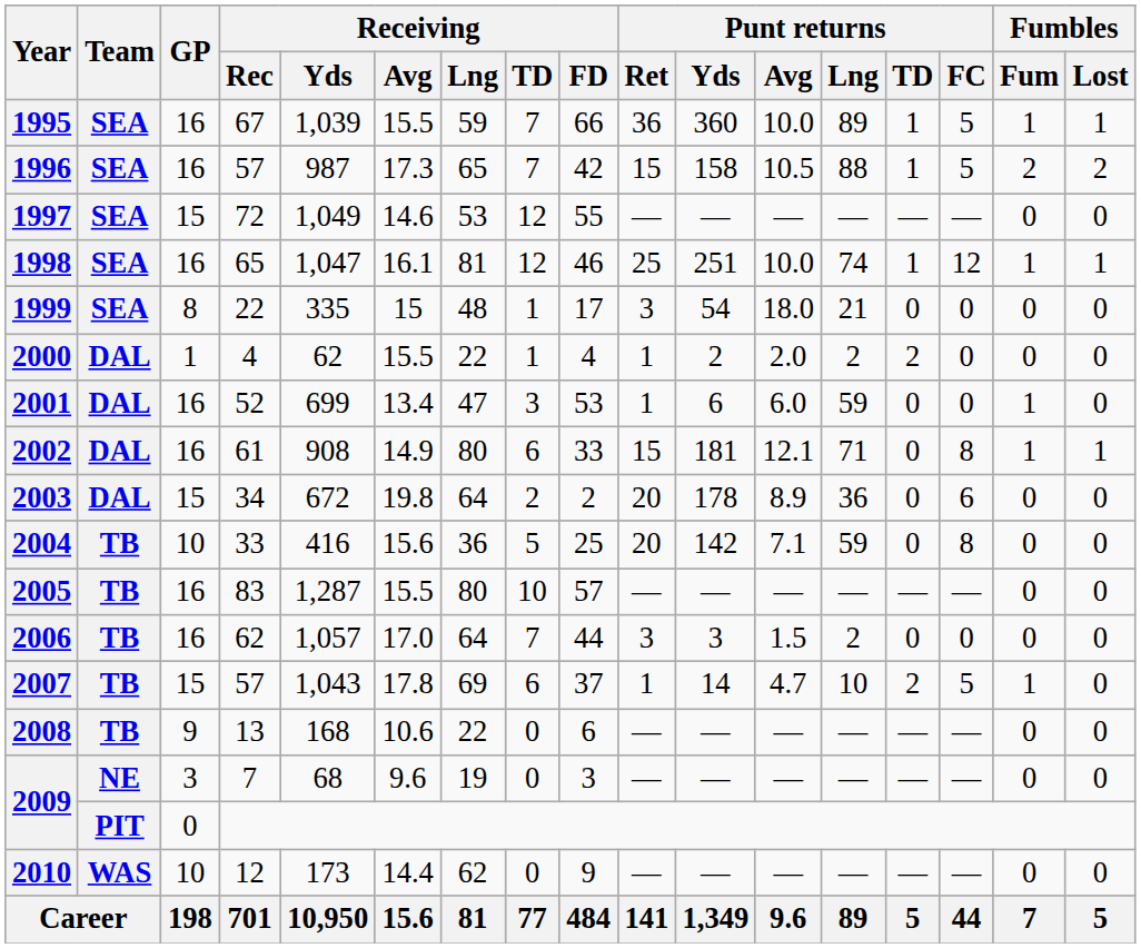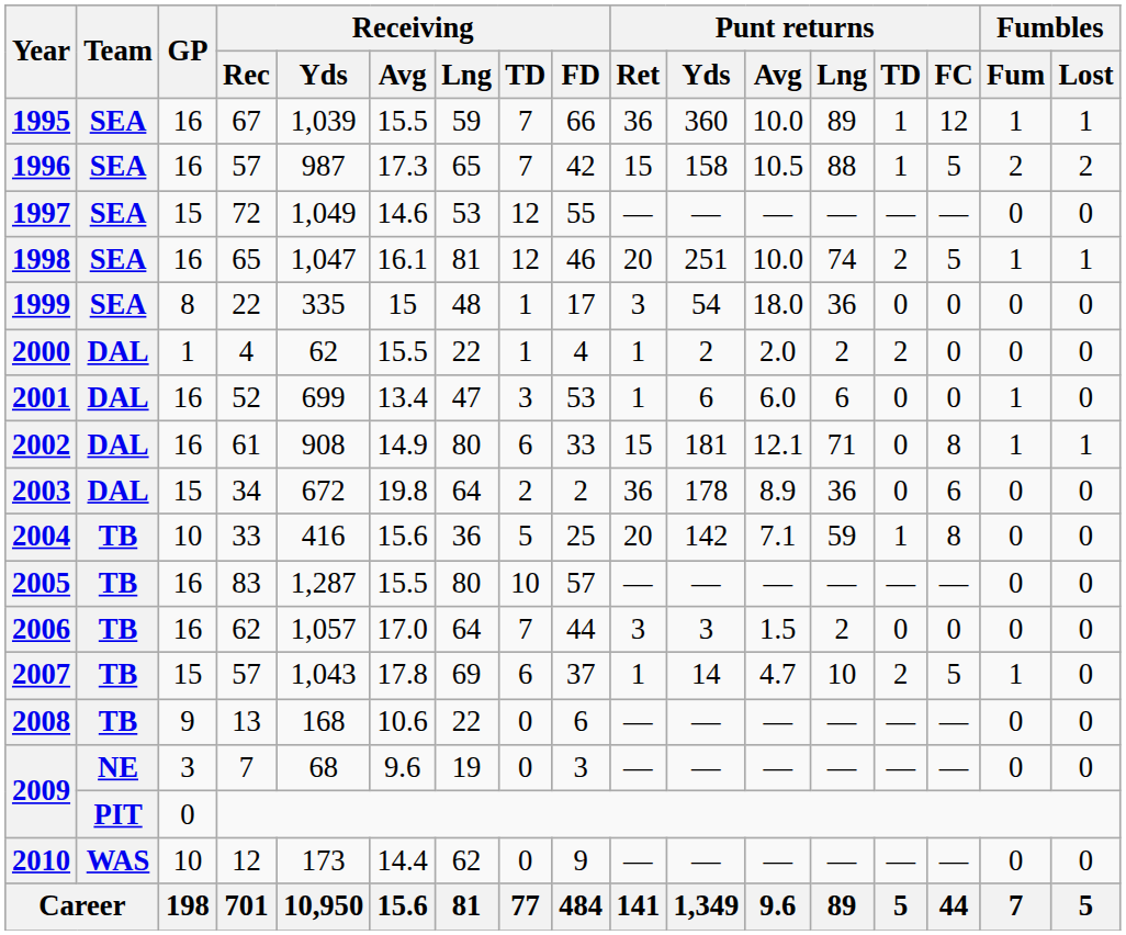 <table class="wikitable" style="text-align:center">
 <tr>
 <th rowspan="2">Year</th>
 <th rowspan="2">Team</th>
 <th rowspan="2">GP</th>
 <th colspan="6">Receiving</th>
 <th colspan="6">Punt returns</th>
 <th colspan="2">Fumbles</th>
 </tr>
 <tr>
 <th>Rec</th>
 <th>Yds</th>
 <th>Avg</th>
 <th>Lng</th>
 <th>TD</th>
 <th>FD</th>
 <th>Ret</th>
 <th>Yds</th>
 <th>Avg</th>
 <th>Lng</th>
 <th>TD</th>
 <th>FC</th>
 <th>Fum</th>
 <th>Lost</th>
 </tr>
 <tr>
 <th><a href='#'>1995</a></th>
 <th><a href='#'>SEA</a></th>
 <td>16</td>
 <td>67</td>
 <td>1,039</td>
 <td>15.5</td>
 <td>59</td>
 <td>7</td>
 <td>66</td>
 <td>36</td>
 <td>360</td>
 <td>10.0</td>
 <td>89</td>
 <td>1</td>
-<td>5</td>
+<td>12</td>
 <td>1</td>
 <td>1</td>
 </tr>
 <tr>
 <th><a href='#'>1996</a></th>
 <th><a href='#'>SEA</a></th>
 <td>16</td>
 <td>57</td>
 <td>987</td>
 <td>17.3</td>
 <td>65</td>
 <td>7</td>
 <td>42</td>
 <td>15</td>
 <td>158</td>
 <td>10.5</td>
 <td>88</td>
 <td>1</td>
 <td>5</td>
 <td>2</td>
 <td>2</td>
 </tr>
 <tr>
 <th><a href='#'>1997</a></th>
 <th><a href='#'>SEA</a></th>
 <td>15</td>
 <td>72</td>
 <td>1,049</td>
 <td>14.6</td>
 <td>53</td>
 <td>12</td>
 <td>55</td>
 <td>—</td>
 <td>—</td>
 <td>—</td>
 <td>—</td>
 <td>—</td>
 <td>—</td>
 <td>0</td>
 <td>0</td>
 </tr>
 <tr>
 <th><a href='#'>1998</a></th>
 <th><a href='#'>SEA</a></th>
 <td>16</td>
 <td>65</td>
 <td>1,047</td>
 <td>16.1</td>
 <td>81</td>
 <td>12</td>
 <td>46</td>
-<td>25</td>
+<td>20</td>
 <td>251</td>
 <td>10.0</td>
 <td>74</td>
-<td>1</td>
-<td>12</td>
+<td>2</td>
+<td>5</td>
 <td>1</td>
 <td>1</td>
 </tr>
 <tr>
 <th><a href='#'>1999</a></th>
 <th><a href='#'>SEA</a></th>
 <td>8</td>
 <td>22</td>
 <td>335</td>
 <td>15</td>
 <td>48</td>
 <td>1</td>
 <td>17</td>
 <td>3</td>
 <td>54</td>
 <td>18.0</td>
-<td>21</td>
+<td>36</td>
 <td>0</td>
 <td>0</td>
 <td>0</td>
 <td>0</td>
 </tr>
 <tr>
 <th><a href='#'>2000</a></th>
 <th><a href='#'>DAL</a></th>
 <td>1</td>
 <td>4</td>
 <td>62</td>
 <td>15.5</td>
 <td>22</td>
 <td>1</td>
 <td>4</td>
 <td>1</td>
 <td>2</td>
 <td>2.0</td>
 <td>2</td>
 <td>2</td>
 <td>0</td>
 <td>0</td>
 <td>0</td>
 </tr>
 <tr>
 <th><a href='#'>2001</a></th>
 <th><a href='#'>DAL</a></th>
 <td>16</td>
 <td>52</td>
 <td>699</td>
 <td>13.4</td>
 <td>47</td>
 <td>3</td>
 <td>53</td>
 <td>1</td>
 <td>6</td>
 <td>6.0</td>
-<td>59</td>
+<td>6</td>
 <td>0</td>
 <td>0</td>
 <td>1</td>
 <td>0</td>
 </tr>
 <tr>
 <th><a href='#'>2002</a></th>
 <th><a href='#'>DAL</a></th>
 <td>16</td>
 <td>61</td>
 <td>908</td>
 <td>14.9</td>
 <td>80</td>
 <td>6</td>
 <td>33</td>
 <td>15</td>
 <td>181</td>
 <td>12.1</td>
 <td>71</td>
 <td>0</td>
 <td>8</td>
 <td>1</td>
 <td>1</td>
 </tr>
 <tr>
 <th><a href='#'>2003</a></th>
 <th><a href='#'>DAL</a></th>
 <td>15</td>
 <td>34</td>
 <td>672</td>
 <td>19.8</td>
 <td>64</td>
 <td>2</td>
 <td>2</td>
-<td>20</td>
+<td>36</td>
 <td>178</td>
 <td>8.9</td>
 <td>36</td>
 <td>0</td>
 <td>6</td>
 <td>0</td>
 <td>0</td>
 </tr>
 <tr>
 <th><a href='#'>2004</a></th>
 <th><a href='#'>TB</a></th>
 <td>10</td>
 <td>33</td>
 <td>416</td>
 <td>15.6</td>
 <td>36</td>
 <td>5</td>
 <td>25</td>
 <td>20</td>
 <td>142</td>
 <td>7.1</td>
 <td>59</td>
-<td>0</td>
+<td>1</td>
 <td>8</td>
 <td>0</td>
 <td>0</td>
 </tr>
 <tr>
 <th><a href='#'>2005</a></th>
 <th><a href='#'>TB</a></th>
 <td>16</td>
 <td>83</td>
 <td>1,287</td>
 <td>15.5</td>
 <td>80</td>
 <td>10</td>
 <td>57</td>
 <td>—</td>
 <td>—</td>
 <td>—</td>
 <td>—</td>
 <td>—</td>
 <td>—</td>
 <td>0</td>
 <td>0</td>
 </tr>
 <tr>
 <th><a href='#'>2006</a></th>
 <th><a href='#'>TB</a></th>
 <td>16</td>
 <td>62</td>
 <td>1,057</td>
 <td>17.0</td>
 <td>64</td>
 <td>7</td>
 <td>44</td>
 <td>3</td>
 <td>3</td>
 <td>1.5</td>
 <td>2</td>
 <td>0</td>
 <td>0</td>
 <td>0</td>
 <td>0</td>
 </tr>
 <tr>
 <th><a href='#'>2007</a></th>
 <th><a href='#'>TB</a></th>
 <td>15</td>
 <td>57</td>
 <td>1,043</td>
 <td>17.8</td>
 <td>69</td>
 <td>6</td>
 <td>37</td>
 <td>1</td>
 <td>14</td>
 <td>4.7</td>
 <td>10</td>
 <td>2</td>
 <td>5</td>
 <td>1</td>
 <td>0</td>
 </tr>
 <tr>
 <th><a href='#'>2008</a></th>
 <th><a href='#'>TB</a></th>
 <td>9</td>
 <td>13</td>
 <td>168</td>
 <td>10.6</td>
 <td>22</td>
 <td>0</td>
 <td>6</td>
 <td>—</td>
 <td>—</td>
 <td>—</td>
 <td>—</td>
 <td>—</td>
 <td>—</td>
 <td>0</td>
 <td>0</td>
 </tr>
 <tr>
 <th rowspan="2"><a href='#'>2009</a></th>
 <th><a href='#'>NE</a></th>
 <td>3</td>
 <td>7</td>
 <td>68</td>
 <td>9.6</td>
 <td>19</td>
 <td>0</td>
 <td>3</td>
 <td>—</td>
 <td>—</td>
 <td>—</td>
 <td>—</td>
 <td>—</td>
 <td>—</td>
 <td>0</td>
 <td>0</td>
 </tr>
 <tr>
 <th><a href='#'>PIT</a></th>
 <td>0</td>
 <td colspan="14"></td>
 </tr>
 <tr>
 <th><a href='#'>2010</a></th>
 <th><a href='#'>WAS</a></th>
 <td>10</td>
 <td>12</td>
 <td>173</td>
 <td>14.4</td>
 <td>62</td>
 <td>0</td>
 <td>9</td>
 <td>—</td>
 <td>—</td>
 <td>—</td>
 <td>—</td>
 <td>—</td>
 <td>—</td>
 <td>0</td>
 <td>0</td>
 </tr>
 <tr>
 <th colspan="2">Career</th>
 <th>198</th>
 <th>701</th>
 <th>10,950</th>
 <th>15.6</th>
 <th>81</th>
 <th>77</th>
 <th>484</th>
 <th>141</th>
 <th>1,349</th>
 <th>9.6</th>
 <th>89</th>
 <th>5</th>
 <th>44</th>
 <th>7</th>
 <th>5</th>
 </tr>
 </table>
